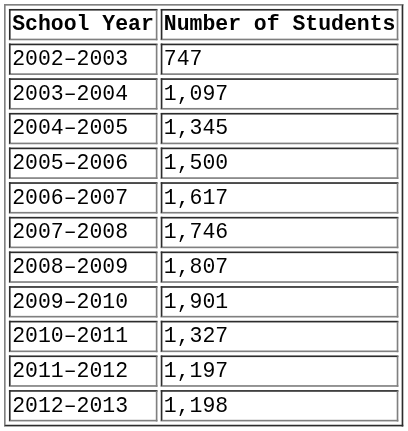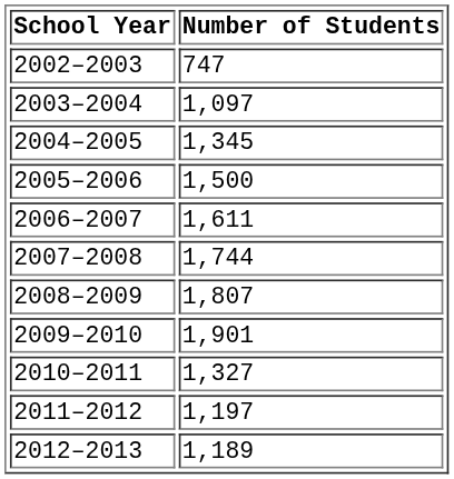 <table border="1">
 <tr>
 <td><strong>School Year</strong></td>
 <td><strong>Number of Students</strong></td>
 </tr>
 <tr>
 <td>2002–2003</td>
 <td>747</td>
 </tr>
 <tr>
 <td>2003–2004</td>
 <td>1,097</td>
 </tr>
 <tr>
 <td>2004–2005</td>
 <td>1,345</td>
 </tr>
 <tr>
 <td>2005–2006</td>
 <td>1,500</td>
 </tr>
 <tr>
 <td>2006–2007</td>
-<td>1,617</td>
+<td>1,611</td>
 </tr>
 <tr>
 <td>2007–2008</td>
-<td>1,746</td>
+<td>1,744</td>
 </tr>
 <tr>
 <td>2008–2009</td>
 <td>1,807</td>
 </tr>
 <tr>
 <td>2009–2010</td>
 <td>1,901</td>
 </tr>
 <tr>
 <td>2010–2011</td>
 <td>1,327</td>
 </tr>
 <tr>
 <td>2011–2012</td>
 <td>1,197</td>
 </tr>
 <tr>
 <td>2012–2013</td>
-<td>1,198</td>
+<td>1,189</td>
 </tr>
 </table>
